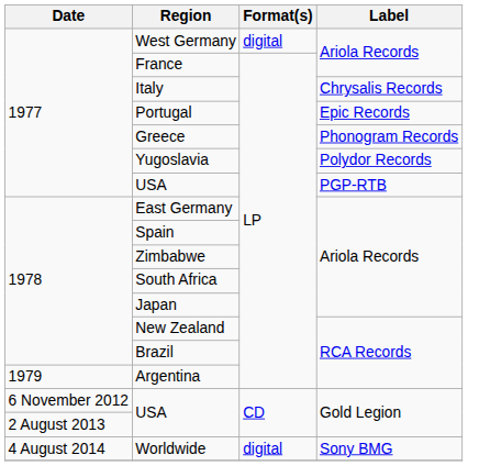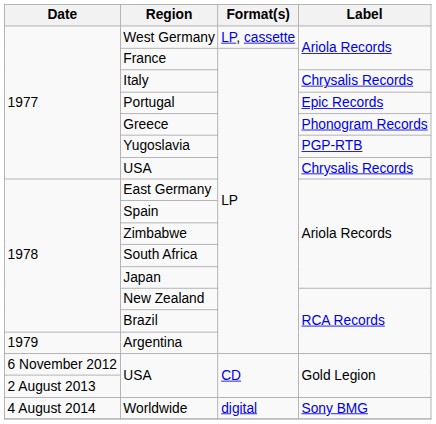 <table class="wikitable">
 <tr>
 <th align="center">Date</th>
 <th align="center">Region</th>
 <th align="center">Format(s)</th>
 <th align="center">Label</th>
 </tr>
 <tr>
 <td align="left" rowspan="7">1977</td>
 <td align="left">West Germany</td>
-<td align="left"><a href='#'>digital</a></td>
+<td align="left"><a href='#'>LP</a>, <a href='#'>cassette</a></td>
 <td align="left" rowspan="2"><a href='#'>Ariola Records</a></td>
 </tr>
 <tr>
 <td align="left">France</td>
 <td align="left" rowspan="14">LP</td>
 </tr>
 <tr>
 <td align="left">Italy</td>
 <td align="left"><a href='#'>Chrysalis Records</a></td>
 </tr>
 <tr>
 <td align="left">Portugal</td>
 <td align="left"><a href='#'>Epic Records</a></td>
 </tr>
 <tr>
 <td align="left">Greece</td>
 <td align="left"><a href='#'>Phonogram Records</a></td>
 </tr>
 <tr>
 <td align="left">Yugoslavia</td>
-<td align="left"><a href='#'>Polydor Records</a></td>
+<td align="left"><a href='#'>PGP-RTB</a></td>
 </tr>
 <tr>
 <td align="left">USA</td>
-<td align="left"><a href='#'>PGP-RTB</a></td>
+<td align="left"><a href='#'>Chrysalis Records</a></td>
 </tr>
 <tr>
 <td align="left" rowspan="7">1978</td>
 <td align="left">East Germany</td>
 <td align="left" rowspan="5">Ariola Records</td>
 </tr>
 <tr>
 <td align="left">Spain</td>
 </tr>
 <tr>
 <td align="left">Zimbabwe</td>
 </tr>
 <tr>
 <td align="left">South Africa</td>
 </tr>
 <tr>
 <td align="left">Japan</td>
 </tr>
 <tr>
 <td align="left">New Zealand</td>
 <td align="left" rowspan="3"><a href='#'>RCA Records</a></td>
 </tr>
 <tr>
 <td align="left">Brazil</td>
 </tr>
 <tr>
 <td align="left">1979</td>
 <td align="left">Argentina</td>
 </tr>
 <tr>
 <td align="left">6 November 2012</td>
 <td align="left" rowspan="2">USA</td>
 <td align="left" rowspan="2"><a href='#'>CD</a></td>
 <td align="left" rowspan="2">Gold Legion</td>
 </tr>
 <tr>
 <td align="left">2 August 2013</td>
 </tr>
 <tr>
 <td align="left">4 August 2014</td>
 <td align="left">Worldwide</td>
 <td align="left"><a href='#'>digital</a></td>
 <td align="left"><a href='#'>Sony BMG</a></td>
 </tr>
 <tr>
 </tr>
 </table>
